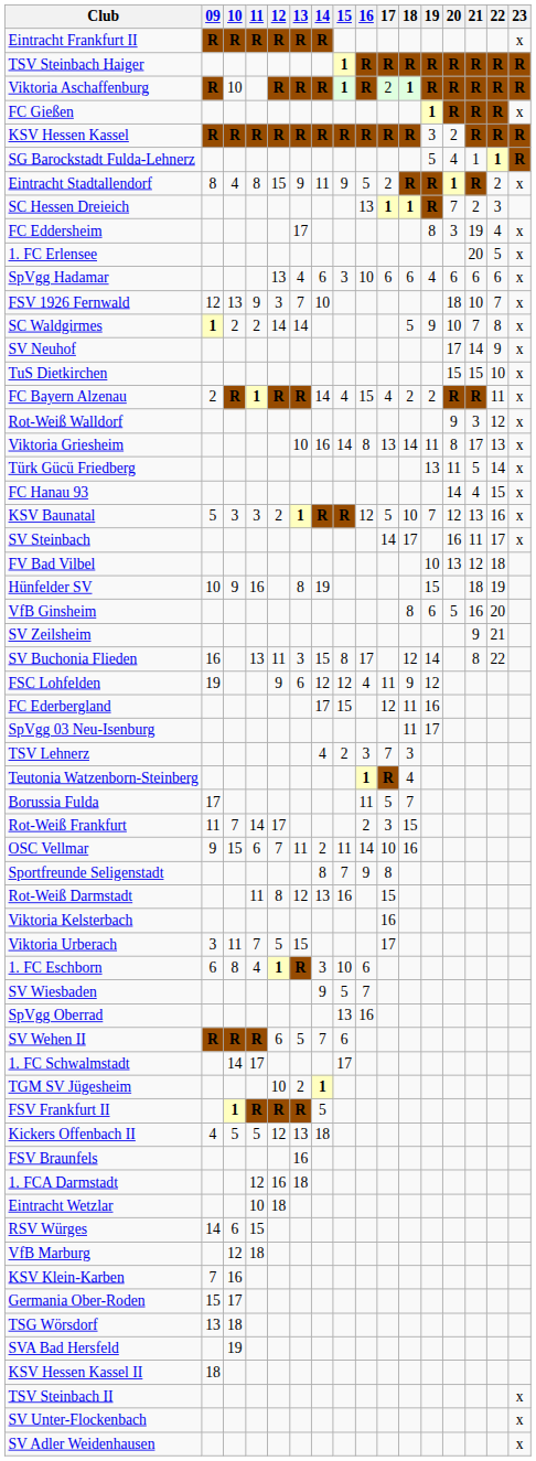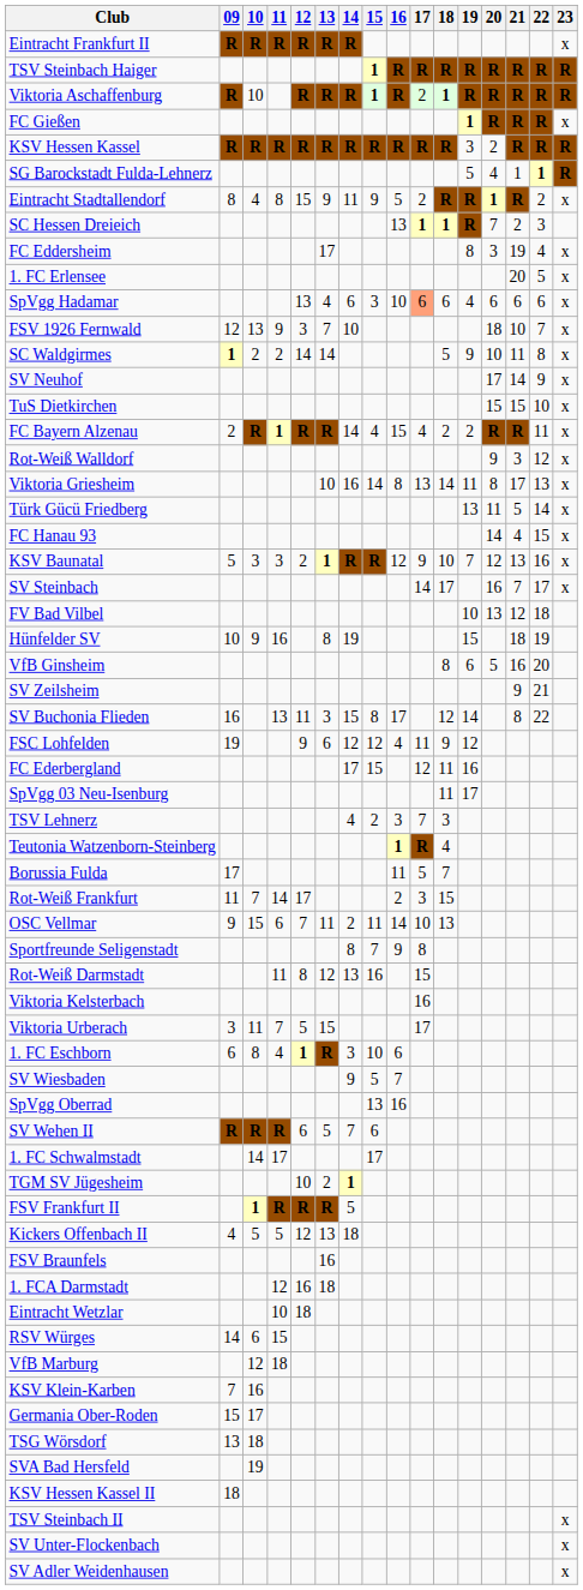 <table class="wikitable sortable">
 <tr>
 <th>Club</th>
 <th class="unsortable"><a href='#'>09</a></th>
 <th class="unsortable"><a href='#'>10</a></th>
 <th class="unsortable"><a href='#'>11</a></th>
 <th class="unsortable"><a href='#'>12</a></th>
 <th class="unsortable"><a href='#'>13</a></th>
 <th class="unsortable"><a href='#'>14</a></th>
 <th class="unsortable"><a href='#'>15</a></th>
 <th class="unsortable"><a href='#'>16</a></th>
 <th class="unsortable">17</th>
 <th class="unsortable">18</th>
 <th class="unsortable">19</th>
 <th class="unsortable">20</th>
 <th class="unsortable">21</th>
 <th class="unsortable">22</th>
 <th class="unsortable">23</th>
 </tr>
 <tr align="center">
 <td align="left"><a href='#'>Eintracht Frankfurt II</a></td>
 <td style="background:#964B00"><strong>R</strong></td>
 <td style="background:#964B00"><strong>R</strong></td>
 <td style="background:#964B00"><strong>R</strong></td>
 <td style="background:#964B00"><strong>R</strong></td>
 <td style="background:#964B00"><strong>R</strong></td>
 <td style="background:#964B00"><strong>R</strong></td>
 <td></td>
 <td></td>
 <td></td>
 <td></td>
 <td></td>
 <td></td>
 <td></td>
 <td></td>
 <td>x</td>
 </tr>
 <tr align="center">
 <td align="left"><a href='#'>TSV Steinbach Haiger</a></td>
 <td></td>
 <td></td>
 <td></td>
 <td></td>
 <td></td>
 <td></td>
 <td style="background:#ffffbf"><strong>1</strong></td>
 <td style="background:#964B00"><strong>R</strong></td>
 <td style="background:#964B00"><strong>R</strong></td>
 <td style="background:#964B00"><strong>R</strong></td>
 <td style="background:#964B00"><strong>R</strong></td>
 <td style="background:#964B00"><strong>R</strong></td>
 <td style="background:#964B00"><strong>R</strong></td>
 <td style="background:#964B00"><strong>R</strong></td>
 <td style="background:#964B00"><strong>R</strong></td>
 </tr>
 <tr align="center">
 <td align="left"><a href='#'>Viktoria Aschaffenburg</a></td>
 <td style="background:#964B00"><strong>R</strong></td>
 <td>10</td>
 <td></td>
 <td style="background:#964B00"><strong>R</strong></td>
 <td style="background:#964B00"><strong>R</strong></td>
 <td style="background:#964B00"><strong>R</strong></td>
 <td style="background:#dfffdf"><strong>1</strong></td>
 <td style="background:#964B00"><strong>R</strong></td>
 <td style="background:#dfffdf">2</td>
 <td style="background:#dfffdf"><strong>1</strong></td>
 <td style="background:#964B00"><strong>R</strong></td>
 <td style="background:#964B00"><strong>R</strong></td>
 <td style="background:#964B00"><strong>R</strong></td>
 <td style="background:#964B00"><strong>R</strong></td>
 <td style="background:#964B00"><strong>R</strong></td>
 </tr>
 <tr align="center">
 <td align="left"><a href='#'>FC Gießen</a></td>
 <td></td>
 <td></td>
 <td></td>
 <td></td>
 <td></td>
 <td></td>
 <td></td>
 <td></td>
 <td></td>
 <td></td>
 <td style="background:#ffffbf"><strong>1</strong></td>
 <td style="background:#964B00"><strong>R</strong></td>
 <td style="background:#964B00"><strong>R</strong></td>
 <td style="background:#964B00"><strong>R</strong></td>
 <td>x</td>
 </tr>
 <tr align="center">
 <td align="left"><a href='#'>KSV Hessen Kassel</a></td>
 <td style="background:#964B00"><strong>R</strong></td>
 <td style="background:#964B00"><strong>R</strong></td>
 <td style="background:#964B00"><strong>R</strong></td>
 <td style="background:#964B00"><strong>R</strong></td>
 <td style="background:#964B00"><strong>R</strong></td>
 <td style="background:#964B00"><strong>R</strong></td>
 <td style="background:#964B00"><strong>R</strong></td>
 <td style="background:#964B00"><strong>R</strong></td>
 <td style="background:#964B00"><strong>R</strong></td>
 <td style="background:#964B00"><strong>R</strong></td>
 <td>3</td>
 <td>2</td>
 <td style="background:#964B00"><strong>R</strong></td>
 <td style="background:#964B00"><strong>R</strong></td>
 <td style="background:#964B00"><strong>R</strong></td>
 </tr>
 <tr align="center">
 <td align="left"><a href='#'>SG Barockstadt Fulda-Lehnerz</a></td>
 <td></td>
 <td></td>
 <td></td>
 <td></td>
 <td></td>
 <td></td>
 <td></td>
 <td></td>
 <td></td>
 <td></td>
 <td>5</td>
 <td>4</td>
 <td>1</td>
 <td style="background:#ffffbf"><strong>1</strong></td>
 <td style="background:#964B00"><strong>R</strong></td>
 </tr>
 <tr align="center">
 <td align="left"><a href='#'>Eintracht Stadtallendorf</a></td>
 <td>8</td>
 <td>4</td>
 <td>8</td>
 <td>15</td>
 <td>9</td>
 <td>11</td>
 <td>9</td>
 <td>5</td>
 <td>2</td>
 <td style="background:#964B00"><strong>R</strong></td>
 <td style="background:#964B00"><strong>R</strong></td>
 <td style="background:#ffffbf"><strong>1</strong></td>
 <td style="background:#964B00"><strong>R</strong></td>
 <td>2</td>
 <td>x</td>
 </tr>
 <tr align="center">
 <td align="left"><a href='#'>SC Hessen Dreieich</a></td>
 <td></td>
 <td></td>
 <td></td>
 <td></td>
 <td></td>
 <td></td>
 <td></td>
 <td>13</td>
 <td style="background:#ffffbf"><strong>1</strong></td>
 <td style="background:#ffffbf"><strong>1</strong></td>
 <td style="background:#964B00"><strong>R</strong></td>
 <td>7</td>
 <td>2</td>
 <td>3</td>
 <td></td>
 </tr>
 <tr align="center">
 <td align="left"><a href='#'>FC Eddersheim</a></td>
 <td></td>
 <td></td>
 <td></td>
 <td></td>
 <td>17</td>
 <td></td>
 <td></td>
 <td></td>
 <td></td>
 <td></td>
 <td>8</td>
 <td>3</td>
 <td>19</td>
 <td>4</td>
 <td>x</td>
 </tr>
 <tr align="center">
 <td align="left"><a href='#'>1. FC Erlensee</a></td>
 <td></td>
 <td></td>
 <td></td>
 <td></td>
 <td></td>
 <td></td>
 <td></td>
 <td></td>
 <td></td>
 <td></td>
 <td></td>
 <td></td>
 <td>20</td>
 <td>5</td>
 <td>x</td>
 </tr>
 <tr align="center">
 <td align="left"><a href='#'>SpVgg Hadamar</a></td>
 <td></td>
 <td></td>
 <td></td>
 <td>13</td>
 <td>4</td>
 <td>6</td>
 <td>3</td>
 <td>10</td>
-<td>6</td>
+<td style="background: lightsalmon;">6</td>
 <td>6</td>
 <td>4</td>
 <td>6</td>
 <td>6</td>
 <td>6</td>
 <td>x</td>
 </tr>
 <tr align="center">
 <td align="left"><a href='#'>FSV 1926 Fernwald</a></td>
 <td>12</td>
 <td>13</td>
 <td>9</td>
 <td>3</td>
 <td>7</td>
 <td>10</td>
 <td></td>
 <td></td>
 <td></td>
 <td></td>
 <td></td>
 <td>18</td>
 <td>10</td>
 <td>7</td>
 <td>x</td>
 </tr>
 <tr align="center">
 <td align="left"><a href='#'>SC Waldgirmes</a></td>
 <td style="background:#ffffbf"><strong>1</strong></td>
 <td>2</td>
 <td>2</td>
 <td>14</td>
 <td>14</td>
 <td></td>
 <td></td>
 <td></td>
 <td></td>
 <td>5</td>
 <td>9</td>
 <td>10</td>
-<td>7</td>
+<td>11</td>
 <td>8</td>
 <td>x</td>
 </tr>
 <tr align="center">
 <td align="left"><a href='#'>SV Neuhof</a></td>
 <td></td>
 <td></td>
 <td></td>
 <td></td>
 <td></td>
 <td></td>
 <td></td>
 <td></td>
 <td></td>
 <td></td>
 <td></td>
 <td>17</td>
 <td>14</td>
 <td>9</td>
 <td>x</td>
 </tr>
 <tr align="center">
 <td align="left"><a href='#'>TuS Dietkirchen</a></td>
 <td></td>
 <td></td>
 <td></td>
 <td></td>
 <td></td>
 <td></td>
 <td></td>
 <td></td>
 <td></td>
 <td></td>
 <td></td>
 <td>15</td>
 <td>15</td>
 <td>10</td>
 <td>x</td>
 </tr>
 <tr align="center">
 <td align="left"><a href='#'>FC Bayern Alzenau</a></td>
 <td>2</td>
 <td style="background:#964B00"><strong>R</strong></td>
 <td style="background:#ffffbf"><strong>1</strong></td>
 <td style="background:#964B00"><strong>R</strong></td>
 <td style="background:#964B00"><strong>R</strong></td>
 <td>14</td>
 <td>4</td>
 <td>15</td>
 <td>4</td>
 <td>2</td>
 <td>2</td>
 <td style="background:#964B00"><strong>R</strong></td>
 <td style="background:#964B00"><strong>R</strong></td>
 <td>11</td>
 <td>x</td>
 </tr>
 <tr align="center">
 <td align="left"><a href='#'>Rot-Weiß Walldorf</a></td>
 <td></td>
 <td></td>
 <td></td>
 <td></td>
 <td></td>
 <td></td>
 <td></td>
 <td></td>
 <td></td>
 <td></td>
 <td></td>
 <td>9</td>
 <td>3</td>
 <td>12</td>
 <td>x</td>
 </tr>
 <tr align="center">
 <td align="left"><a href='#'>Viktoria Griesheim</a></td>
 <td></td>
 <td></td>
 <td></td>
 <td></td>
 <td>10</td>
 <td>16</td>
 <td>14</td>
 <td>8</td>
 <td>13</td>
 <td>14</td>
 <td>11</td>
 <td>8</td>
 <td>17</td>
 <td>13</td>
 <td>x</td>
 </tr>
 <tr align="center">
 <td align="left"><a href='#'>Türk Gücü Friedberg</a></td>
 <td></td>
 <td></td>
 <td></td>
 <td></td>
 <td></td>
 <td></td>
 <td></td>
 <td></td>
 <td></td>
 <td></td>
 <td>13</td>
 <td>11</td>
 <td>5</td>
 <td>14</td>
 <td>x</td>
 </tr>
 <tr align="center">
 <td align="left"><a href='#'>FC Hanau 93</a></td>
 <td></td>
 <td></td>
 <td></td>
 <td></td>
 <td></td>
 <td></td>
 <td></td>
 <td></td>
 <td></td>
 <td></td>
 <td></td>
 <td>14</td>
 <td>4</td>
 <td>15</td>
 <td>x</td>
 </tr>
 <tr align="center">
 <td align="left"><a href='#'>KSV Baunatal</a></td>
 <td>5</td>
 <td>3</td>
 <td>3</td>
 <td>2</td>
 <td style="background:#ffffbf"><strong>1</strong></td>
 <td style="background:#964B00"><strong>R</strong></td>
 <td style="background:#964B00"><strong>R</strong></td>
 <td>12</td>
-<td>5</td>
+<td>9</td>
 <td>10</td>
 <td>7</td>
 <td>12</td>
 <td>13</td>
 <td>16</td>
 <td>x</td>
 </tr>
 <tr align="center">
 <td align="left"><a href='#'>SV Steinbach</a></td>
 <td></td>
 <td></td>
 <td></td>
 <td></td>
 <td></td>
 <td></td>
 <td></td>
 <td></td>
 <td>14</td>
 <td>17</td>
 <td></td>
 <td>16</td>
-<td>11</td>
+<td>7</td>
 <td>17</td>
 <td>x</td>
 </tr>
 <tr align="center">
 <td align="left"><a href='#'>FV Bad Vilbel</a></td>
 <td></td>
 <td></td>
 <td></td>
 <td></td>
 <td></td>
 <td></td>
 <td></td>
 <td></td>
 <td></td>
 <td></td>
 <td>10</td>
 <td>13</td>
 <td>12</td>
 <td>18</td>
 <td></td>
 </tr>
 <tr align="center">
 <td align="left"><a href='#'>Hünfelder SV</a></td>
 <td>10</td>
 <td>9</td>
 <td>16</td>
 <td></td>
 <td>8</td>
 <td>19</td>
 <td></td>
 <td></td>
 <td></td>
 <td></td>
 <td>15</td>
 <td></td>
 <td>18</td>
 <td>19</td>
 <td></td>
 </tr>
 <tr align="center">
 <td align="left"><a href='#'>VfB Ginsheim</a></td>
 <td></td>
 <td></td>
 <td></td>
 <td></td>
 <td></td>
 <td></td>
 <td></td>
 <td></td>
 <td></td>
 <td>8</td>
 <td>6</td>
 <td>5</td>
 <td>16</td>
 <td>20</td>
 <td></td>
 </tr>
 <tr align="center">
 <td align="left"><a href='#'>SV Zeilsheim</a></td>
 <td></td>
 <td></td>
 <td></td>
 <td></td>
 <td></td>
 <td></td>
 <td></td>
 <td></td>
 <td></td>
 <td></td>
 <td></td>
 <td></td>
 <td>9</td>
 <td>21</td>
 <td></td>
 </tr>
 <tr align="center">
 <td align="left"><a href='#'>SV Buchonia Flieden</a></td>
 <td>16</td>
 <td></td>
 <td>13</td>
 <td>11</td>
 <td>3</td>
 <td>15</td>
 <td>8</td>
 <td>17</td>
 <td></td>
 <td>12</td>
 <td>14</td>
 <td></td>
 <td>8</td>
 <td>22</td>
 <td></td>
 </tr>
 <tr align="center">
 <td align="left"><a href='#'>FSC Lohfelden</a></td>
 <td>19</td>
 <td></td>
 <td></td>
 <td>9</td>
 <td>6</td>
 <td>12</td>
 <td>12</td>
 <td>4</td>
 <td>11</td>
 <td>9</td>
 <td>12</td>
 <td></td>
 <td></td>
 <td></td>
 <td></td>
 </tr>
 <tr align="center">
 <td align="left"><a href='#'>FC Ederbergland</a></td>
 <td></td>
 <td></td>
 <td></td>
 <td></td>
 <td></td>
 <td>17</td>
 <td>15</td>
 <td></td>
 <td>12</td>
 <td>11</td>
 <td>16</td>
 <td></td>
 <td></td>
 <td></td>
 <td></td>
 </tr>
 <tr align="center">
 <td align="left"><a href='#'>SpVgg 03 Neu-Isenburg</a></td>
 <td></td>
 <td></td>
 <td></td>
 <td></td>
 <td></td>
 <td></td>
 <td></td>
 <td></td>
 <td></td>
 <td>11</td>
 <td>17</td>
 <td></td>
 <td></td>
 <td></td>
 <td></td>
 </tr>
 <tr align="center">
 <td align="left"><a href='#'>TSV Lehnerz</a></td>
 <td></td>
 <td></td>
 <td></td>
 <td></td>
 <td></td>
 <td>4</td>
 <td>2</td>
 <td>3</td>
 <td>7</td>
 <td>3</td>
 <td></td>
 <td></td>
 <td></td>
 <td></td>
 <td></td>
 </tr>
 <tr align="center">
 <td align="left"><a href='#'>Teutonia Watzenborn-Steinberg</a></td>
 <td></td>
 <td></td>
 <td></td>
 <td></td>
 <td></td>
 <td></td>
 <td></td>
 <td style="background:#ffffbf"><strong>1</strong></td>
 <td style="background:#964B00"><strong>R</strong></td>
 <td>4</td>
 <td></td>
 <td></td>
 <td></td>
 <td></td>
 <td></td>
 </tr>
 <tr align="center">
 <td align="left"><a href='#'>Borussia Fulda</a></td>
 <td>17</td>
 <td></td>
 <td></td>
 <td></td>
 <td></td>
 <td></td>
 <td></td>
 <td>11</td>
 <td>5</td>
 <td>7</td>
 <td></td>
 <td></td>
 <td></td>
 <td></td>
 <td></td>
 </tr>
 <tr align="center">
 <td align="left"><a href='#'>Rot-Weiß Frankfurt</a></td>
 <td>11</td>
 <td>7</td>
 <td>14</td>
 <td>17</td>
 <td></td>
 <td></td>
 <td></td>
 <td>2</td>
 <td>3</td>
 <td>15</td>
 <td></td>
 <td></td>
 <td></td>
 <td></td>
 <td></td>
 </tr>
 <tr align="center">
 <td align="left"><a href='#'>OSC Vellmar</a></td>
 <td>9</td>
 <td>15</td>
 <td>6</td>
 <td>7</td>
 <td>11</td>
 <td>2</td>
 <td>11</td>
 <td>14</td>
 <td>10</td>
-<td>16</td>
+<td>13</td>
 <td></td>
 <td></td>
 <td></td>
 <td></td>
 <td></td>
 </tr>
 <tr align="center">
 <td align="left"><a href='#'>Sportfreunde Seligenstadt</a></td>
 <td></td>
 <td></td>
 <td></td>
 <td></td>
 <td></td>
 <td>8</td>
 <td>7</td>
 <td>9</td>
 <td>8</td>
 <td></td>
 <td></td>
 <td></td>
 <td></td>
 <td></td>
 <td></td>
 </tr>
 <tr align="center">
 <td align="left"><a href='#'>Rot-Weiß Darmstadt</a></td>
 <td></td>
 <td></td>
 <td>11</td>
 <td>8</td>
 <td>12</td>
 <td>13</td>
 <td>16</td>
 <td></td>
 <td>15</td>
 <td></td>
 <td></td>
 <td></td>
 <td></td>
 <td></td>
 <td></td>
 </tr>
 <tr align="center">
 <td align="left"><a href='#'>Viktoria Kelsterbach</a></td>
 <td></td>
 <td></td>
 <td></td>
 <td></td>
 <td></td>
 <td></td>
 <td></td>
 <td></td>
 <td>16</td>
 <td></td>
 <td></td>
 <td></td>
 <td></td>
 <td></td>
 <td></td>
 </tr>
 <tr align="center">
 <td align="left"><a href='#'>Viktoria Urberach</a></td>
 <td>3</td>
 <td>11</td>
 <td>7</td>
 <td>5</td>
 <td>15</td>
 <td></td>
 <td></td>
 <td></td>
 <td>17</td>
 <td></td>
 <td></td>
 <td></td>
 <td></td>
 <td></td>
 <td></td>
 </tr>
 <tr align="center">
 <td align="left"><a href='#'>1. FC Eschborn</a></td>
 <td>6</td>
 <td>8</td>
 <td>4</td>
 <td style="background:#ffffbf"><strong>1</strong></td>
 <td style="background:#964B00"><strong>R</strong></td>
 <td>3</td>
 <td>10</td>
 <td>6</td>
 <td></td>
 <td></td>
 <td></td>
 <td></td>
 <td></td>
 <td></td>
 <td></td>
 </tr>
 <tr align="center">
 <td align="left"><a href='#'>SV Wiesbaden</a></td>
 <td></td>
 <td></td>
 <td></td>
 <td></td>
 <td></td>
 <td>9</td>
 <td>5</td>
 <td>7</td>
 <td></td>
 <td></td>
 <td></td>
 <td></td>
 <td></td>
 <td></td>
 <td></td>
 </tr>
 <tr align="center">
 <td align="left"><a href='#'>SpVgg Oberrad</a></td>
 <td></td>
 <td></td>
 <td></td>
 <td></td>
 <td></td>
 <td></td>
 <td>13</td>
 <td>16</td>
 <td></td>
 <td></td>
 <td></td>
 <td></td>
 <td></td>
 <td></td>
 <td></td>
 </tr>
 <tr align="center">
 <td align="left"><a href='#'>SV Wehen II</a></td>
 <td style="background:#964B00"><strong>R</strong></td>
 <td style="background:#964B00"><strong>R</strong></td>
 <td style="background:#964B00"><strong>R</strong></td>
 <td>6</td>
 <td>5</td>
 <td>7</td>
 <td>6</td>
 <td></td>
 <td></td>
 <td></td>
 <td></td>
 <td></td>
 <td></td>
 <td></td>
 <td></td>
 </tr>
 <tr align="center">
 <td align="left"><a href='#'>1. FC Schwalmstadt</a></td>
 <td></td>
 <td>14</td>
 <td>17</td>
 <td></td>
 <td></td>
 <td></td>
 <td>17</td>
 <td></td>
 <td></td>
 <td></td>
 <td></td>
 <td></td>
 <td></td>
 <td></td>
 <td></td>
 </tr>
 <tr align="center">
 <td align="left"><a href='#'>TGM SV Jügesheim</a></td>
 <td></td>
 <td></td>
 <td></td>
 <td>10</td>
 <td>2</td>
 <td style="background:#ffffbf"><strong>1</strong></td>
 <td></td>
 <td></td>
 <td></td>
 <td></td>
 <td></td>
 <td></td>
 <td></td>
 <td></td>
 <td></td>
 </tr>
 <tr align="center">
 <td align="left"><a href='#'>FSV Frankfurt II</a></td>
 <td></td>
 <td style="background:#ffffbf"><strong>1</strong></td>
 <td style="background:#964B00"><strong>R</strong></td>
 <td style="background:#964B00"><strong>R</strong></td>
 <td style="background:#964B00"><strong>R</strong></td>
 <td>5</td>
 <td></td>
 <td></td>
 <td></td>
 <td></td>
 <td></td>
 <td></td>
 <td></td>
 <td></td>
 <td></td>
 </tr>
 <tr align="center">
 <td align="left"><a href='#'>Kickers Offenbach II</a></td>
 <td>4</td>
 <td>5</td>
 <td>5</td>
 <td>12</td>
 <td>13</td>
 <td>18</td>
 <td></td>
 <td></td>
 <td></td>
 <td></td>
 <td></td>
 <td></td>
 <td></td>
 <td></td>
 <td></td>
 </tr>
 <tr align="center">
 <td align="left"><a href='#'>FSV Braunfels</a></td>
 <td></td>
 <td></td>
 <td></td>
 <td></td>
 <td>16</td>
 <td></td>
 <td></td>
 <td></td>
 <td></td>
 <td></td>
 <td></td>
 <td></td>
 <td></td>
 <td></td>
 <td></td>
 </tr>
 <tr align="center">
 <td align="left"><a href='#'>1. FCA Darmstadt</a></td>
 <td></td>
 <td></td>
 <td>12</td>
 <td>16</td>
 <td>18</td>
 <td></td>
 <td></td>
 <td></td>
 <td></td>
 <td></td>
 <td></td>
 <td></td>
 <td></td>
 <td></td>
 <td></td>
 </tr>
 <tr align="center">
 <td align="left"><a href='#'>Eintracht Wetzlar</a></td>
 <td></td>
 <td></td>
 <td>10</td>
 <td>18</td>
 <td></td>
 <td></td>
 <td></td>
 <td></td>
 <td></td>
 <td></td>
 <td></td>
 <td></td>
 <td></td>
 <td></td>
 <td></td>
 </tr>
 <tr align="center">
 <td align="left"><a href='#'>RSV Würges</a></td>
 <td>14</td>
 <td>6</td>
 <td>15</td>
 <td></td>
 <td></td>
 <td></td>
 <td></td>
 <td></td>
 <td></td>
 <td></td>
 <td></td>
 <td></td>
 <td></td>
 <td></td>
 <td></td>
 </tr>
 <tr align="center">
 <td align="left"><a href='#'>VfB Marburg</a></td>
 <td></td>
 <td>12</td>
 <td>18</td>
 <td></td>
 <td></td>
 <td></td>
 <td></td>
 <td></td>
 <td></td>
 <td></td>
 <td></td>
 <td></td>
 <td></td>
 <td></td>
 <td></td>
 </tr>
 <tr align="center">
 <td align="left"><a href='#'>KSV Klein-Karben</a></td>
 <td>7</td>
 <td>16</td>
 <td></td>
 <td></td>
 <td></td>
 <td></td>
 <td></td>
 <td></td>
 <td></td>
 <td></td>
 <td></td>
 <td></td>
 <td></td>
 <td></td>
 <td></td>
 </tr>
 <tr align="center">
 <td align="left"><a href='#'>Germania Ober-Roden</a></td>
 <td>15</td>
 <td>17</td>
 <td></td>
 <td></td>
 <td></td>
 <td></td>
 <td></td>
 <td></td>
 <td></td>
 <td></td>
 <td></td>
 <td></td>
 <td></td>
 <td></td>
 <td></td>
 </tr>
 <tr align="center">
 <td align="left"><a href='#'>TSG Wörsdorf</a></td>
 <td>13</td>
 <td>18</td>
 <td></td>
 <td></td>
 <td></td>
 <td></td>
 <td></td>
 <td></td>
 <td></td>
 <td></td>
 <td></td>
 <td></td>
 <td></td>
 <td></td>
 <td></td>
 </tr>
 <tr align="center">
 <td align="left"><a href='#'>SVA Bad Hersfeld</a></td>
 <td></td>
 <td>19</td>
 <td></td>
 <td></td>
 <td></td>
 <td></td>
 <td></td>
 <td></td>
 <td></td>
 <td></td>
 <td></td>
 <td></td>
 <td></td>
 <td></td>
 <td></td>
 </tr>
 <tr align="center">
 <td align="left"><a href='#'>KSV Hessen Kassel II</a></td>
 <td>18</td>
 <td></td>
 <td></td>
 <td></td>
 <td></td>
 <td></td>
 <td></td>
 <td></td>
 <td></td>
 <td></td>
 <td></td>
 <td></td>
 <td></td>
 <td></td>
 <td></td>
 </tr>
 <tr align="center">
 <td align="left"><a href='#'>TSV Steinbach II</a></td>
 <td></td>
 <td></td>
 <td></td>
 <td></td>
 <td></td>
 <td></td>
 <td></td>
 <td></td>
 <td></td>
 <td></td>
 <td></td>
 <td></td>
 <td></td>
 <td></td>
 <td>x</td>
 </tr>
 <tr align="center">
 <td align="left"><a href='#'>SV Unter-Flockenbach</a></td>
 <td></td>
 <td></td>
 <td></td>
 <td></td>
 <td></td>
 <td></td>
 <td></td>
 <td></td>
 <td></td>
 <td></td>
 <td></td>
 <td></td>
 <td></td>
 <td></td>
 <td>x</td>
 </tr>
 <tr align="center">
 <td align="left"><a href='#'>SV Adler Weidenhausen</a></td>
 <td></td>
 <td></td>
 <td></td>
 <td></td>
 <td></td>
 <td></td>
 <td></td>
 <td></td>
 <td></td>
 <td></td>
 <td></td>
 <td></td>
 <td></td>
 <td></td>
 <td>x</td>
 </tr>
 </table>
